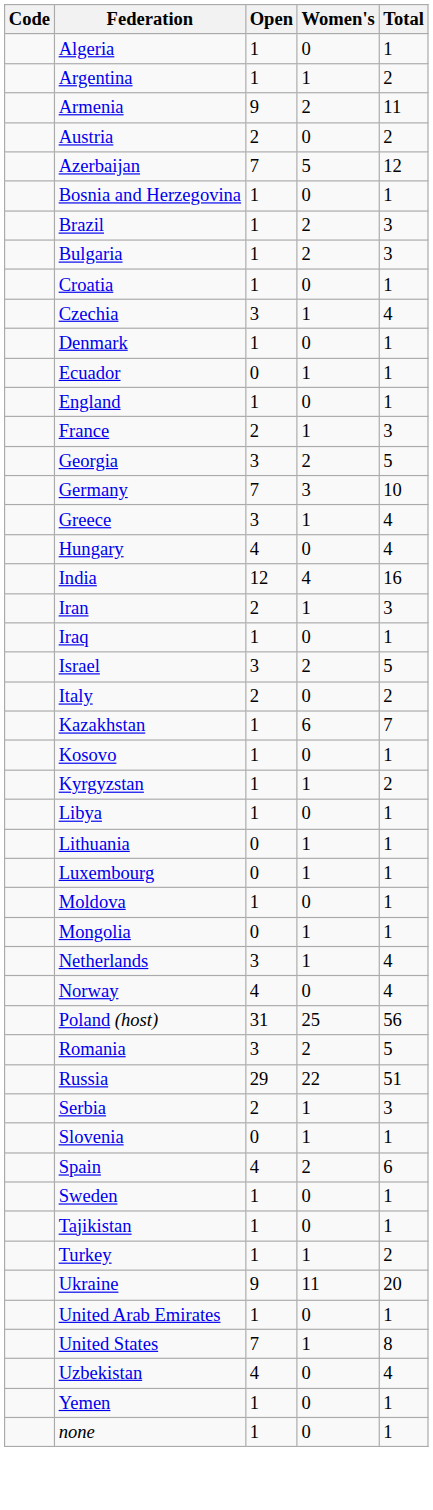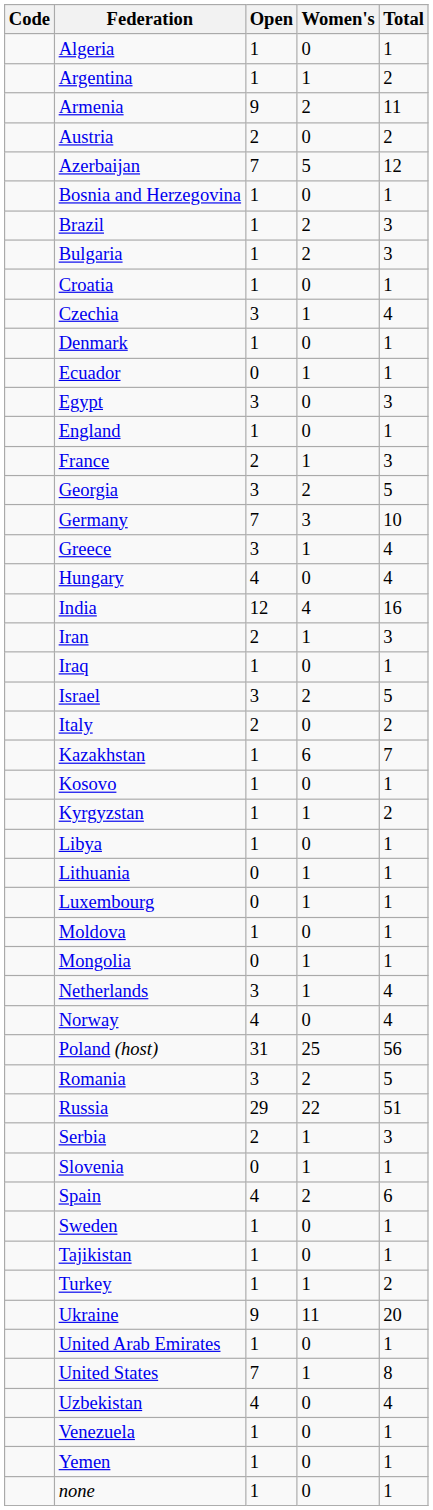 <table class="wikitable sortable">
 <tr>
 <th>Code</th>
 <th>Federation</th>
 <th>Open</th>
 <th>Women's</th>
 <th>Total</th>
 </tr>
 <tr>
 <td></td>
 <td> <a href='#'>Algeria</a></td>
 <td>1</td>
 <td>0</td>
 <td>1</td>
 </tr>
 <tr>
 <td></td>
 <td> <a href='#'>Argentina</a></td>
 <td>1</td>
 <td>1</td>
 <td>2</td>
 </tr>
 <tr>
 <td></td>
 <td> <a href='#'>Armenia</a></td>
 <td>9</td>
 <td>2</td>
 <td>11</td>
 </tr>
 <tr>
 <td></td>
 <td> <a href='#'>Austria</a></td>
 <td>2</td>
 <td>0</td>
 <td>2</td>
 </tr>
 <tr>
 <td></td>
 <td> <a href='#'>Azerbaijan</a></td>
 <td>7</td>
 <td>5</td>
 <td>12</td>
 </tr>
 <tr>
 <td></td>
 <td> <a href='#'>Bosnia and Herzegovina</a></td>
 <td>1</td>
 <td>0</td>
 <td>1</td>
 </tr>
 <tr>
 <td></td>
 <td> <a href='#'>Brazil</a></td>
 <td>1</td>
 <td>2</td>
 <td>3</td>
 </tr>
 <tr>
 <td></td>
 <td> <a href='#'>Bulgaria</a></td>
 <td>1</td>
 <td>2</td>
 <td>3</td>
 </tr>
 <tr>
 <td></td>
 <td> <a href='#'>Croatia</a></td>
 <td>1</td>
 <td>0</td>
 <td>1</td>
 </tr>
 <tr>
 <td></td>
 <td> <a href='#'>Czechia</a></td>
 <td>3</td>
 <td>1</td>
 <td>4</td>
 </tr>
 <tr>
 <td></td>
 <td> <a href='#'>Denmark</a></td>
 <td>1</td>
 <td>0</td>
 <td>1</td>
 </tr>
 <tr>
 <td></td>
 <td> <a href='#'>Ecuador</a></td>
 <td>0</td>
 <td>1</td>
 <td>1</td>
+</tr>
+<tr>
+<td></td>
+<td> <a href='#'>Egypt</a></td>
+<td>3</td>
+<td>0</td>
+<td>3</td>
 </tr>
 <tr>
 <td></td>
 <td> <a href='#'>England</a></td>
 <td>1</td>
 <td>0</td>
 <td>1</td>
 </tr>
 <tr>
 <td></td>
 <td> <a href='#'>France</a></td>
 <td>2</td>
 <td>1</td>
 <td>3</td>
 </tr>
 <tr>
 <td></td>
 <td> <a href='#'>Georgia</a></td>
 <td>3</td>
 <td>2</td>
 <td>5</td>
 </tr>
 <tr>
 <td></td>
 <td> <a href='#'>Germany</a></td>
 <td>7</td>
 <td>3</td>
 <td>10</td>
 </tr>
 <tr>
 <td></td>
 <td> <a href='#'>Greece</a></td>
 <td>3</td>
 <td>1</td>
 <td>4</td>
 </tr>
 <tr>
 <td></td>
 <td> <a href='#'>Hungary</a></td>
 <td>4</td>
 <td>0</td>
 <td>4</td>
 </tr>
 <tr>
 <td></td>
 <td> <a href='#'>India</a></td>
 <td>12</td>
 <td>4</td>
 <td>16</td>
 </tr>
 <tr>
 <td></td>
 <td> <a href='#'>Iran</a></td>
 <td>2</td>
 <td>1</td>
 <td>3</td>
 </tr>
 <tr>
 <td></td>
 <td> <a href='#'>Iraq</a></td>
 <td>1</td>
 <td>0</td>
 <td>1</td>
 </tr>
 <tr>
 <td></td>
 <td> <a href='#'>Israel</a></td>
 <td>3</td>
 <td>2</td>
 <td>5</td>
 </tr>
 <tr>
 <td></td>
 <td> <a href='#'>Italy</a></td>
 <td>2</td>
 <td>0</td>
 <td>2</td>
 </tr>
 <tr>
 <td></td>
 <td> <a href='#'>Kazakhstan</a></td>
 <td>1</td>
 <td>6</td>
 <td>7</td>
 </tr>
 <tr>
 <td></td>
 <td> <a href='#'>Kosovo</a></td>
 <td>1</td>
 <td>0</td>
 <td>1</td>
 </tr>
 <tr>
 <td></td>
 <td> <a href='#'>Kyrgyzstan</a></td>
 <td>1</td>
 <td>1</td>
 <td>2</td>
 </tr>
 <tr>
 <td></td>
 <td> <a href='#'>Libya</a></td>
 <td>1</td>
 <td>0</td>
 <td>1</td>
 </tr>
 <tr>
 <td></td>
 <td> <a href='#'>Lithuania</a></td>
 <td>0</td>
 <td>1</td>
 <td>1</td>
 </tr>
 <tr>
 <td></td>
 <td> <a href='#'>Luxembourg</a></td>
 <td>0</td>
 <td>1</td>
 <td>1</td>
 </tr>
 <tr>
 <td></td>
 <td> <a href='#'>Moldova</a></td>
 <td>1</td>
 <td>0</td>
 <td>1</td>
 </tr>
 <tr>
 <td></td>
 <td> <a href='#'>Mongolia</a></td>
 <td>0</td>
 <td>1</td>
 <td>1</td>
 </tr>
 <tr>
 <td></td>
 <td> <a href='#'>Netherlands</a></td>
 <td>3</td>
 <td>1</td>
 <td>4</td>
 </tr>
 <tr>
 <td></td>
 <td> <a href='#'>Norway</a></td>
 <td>4</td>
 <td>0</td>
 <td>4</td>
 </tr>
 <tr>
 <td></td>
 <td> <a href='#'>Poland</a> <em>(host)</em></td>
 <td>31</td>
 <td>25</td>
 <td>56</td>
 </tr>
 <tr>
 <td></td>
 <td> <a href='#'>Romania</a></td>
 <td>3</td>
 <td>2</td>
 <td>5</td>
 </tr>
 <tr>
 <td></td>
 <td> <a href='#'>Russia</a></td>
 <td>29</td>
 <td>22</td>
 <td>51</td>
 </tr>
 <tr>
 <td></td>
 <td> <a href='#'>Serbia</a></td>
 <td>2</td>
 <td>1</td>
 <td>3</td>
 </tr>
 <tr>
 <td></td>
 <td> <a href='#'>Slovenia</a></td>
 <td>0</td>
 <td>1</td>
 <td>1</td>
 </tr>
 <tr>
 <td></td>
 <td> <a href='#'>Spain</a></td>
 <td>4</td>
 <td>2</td>
 <td>6</td>
 </tr>
 <tr>
 <td></td>
 <td> <a href='#'>Sweden</a></td>
 <td>1</td>
 <td>0</td>
 <td>1</td>
 </tr>
 <tr>
 <td></td>
 <td> <a href='#'>Tajikistan</a></td>
 <td>1</td>
 <td>0</td>
 <td>1</td>
 </tr>
 <tr>
 <td></td>
 <td> <a href='#'>Turkey</a></td>
 <td>1</td>
 <td>1</td>
 <td>2</td>
 </tr>
 <tr>
 <td></td>
 <td> <a href='#'>Ukraine</a></td>
 <td>9</td>
 <td>11</td>
 <td>20</td>
 </tr>
 <tr>
 <td></td>
 <td> <a href='#'>United Arab Emirates</a></td>
 <td>1</td>
 <td>0</td>
 <td>1</td>
 </tr>
 <tr>
 <td></td>
 <td> <a href='#'>United States</a></td>
 <td>7</td>
 <td>1</td>
 <td>8</td>
 </tr>
 <tr>
 <td></td>
 <td> <a href='#'>Uzbekistan</a></td>
 <td>4</td>
 <td>0</td>
 <td>4</td>
 </tr>
 <tr>
 <td></td>
+<td> <a href='#'>Venezuela</a></td>
+<td>1</td>
+<td>0</td>
+<td>1</td>
+</tr>
+<tr>
+<td></td>
 <td> <a href='#'>Yemen</a></td>
 <td>1</td>
 <td>0</td>
 <td>1</td>
 </tr>
 <tr>
 <td></td>
 <td style="font-style:italic;"> none</td>
 <td>1</td>
 <td>0</td>
 <td>1</td>
 </tr>
 </table>
